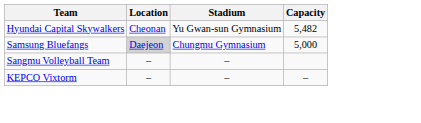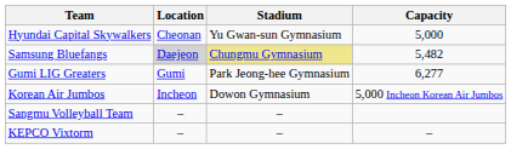 <table class="wikitable sortable" style="text-align: left;">
 <tr>
 <th>Team</th>
 <th>Location</th>
 <th>Stadium</th>
 <th>Capacity</th>
 </tr>
 <tr>
 <td><a href='#'>Hyundai Capital Skywalkers</a></td>
 <td><a href='#'>Cheonan</a></td>
 <td>Yu Gwan-sun Gymnasium</td>
-<td align="center">5,482 <small> </small></td>
+<td align="center">5,000 <small> </small></td>
 </tr>
 <tr>
 <td><a href='#'>Samsung Bluefangs</a></td>
 <td style="background: lightgrey;"><a href='#'>Daejeon</a></td>
-<td><a href='#'>Chungmu Gymnasium</a></td>
-<td align="center">5,000 <small> </small></td>
+<td style="background: khaki;"><a href='#'>Chungmu Gymnasium</a></td>
+<td align="center">5,482 <small> </small></td>
+</tr>
+<tr>
+<td><a href='#'>Gumi LIG Greaters</a></td>
+<td><a href='#'>Gumi</a></td>
+<td>Park Jeong-hee Gymnasium</td>
+<td align="center">6,277</td>
+</tr>
+<tr>
+<td><a href='#'>Korean Air Jumbos</a></td>
+<td><a href='#'>Incheon</a></td>
+<td>Dowon Gymnasium</td>
+<td align="center">5,000 <small> <a href='#'>Incheon Korean Air Jumbos</a> </small></td>
 </tr>
 <tr>
 <td><a href='#'>Sangmu Volleyball Team</a></td>
 <td align="center">–</td>
 <td align="center">–</td>
 </tr>
 <tr>
 <td><a href='#'>KEPCO Vixtorm</a></td>
 <td align="center">–</td>
 <td align="center">–</td>
 <td align="center">–</td>
 </tr>
 </table>
